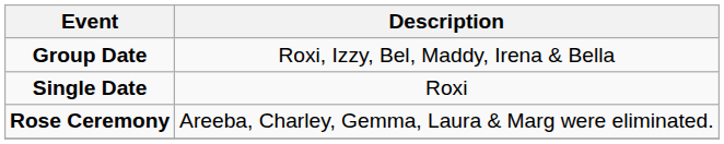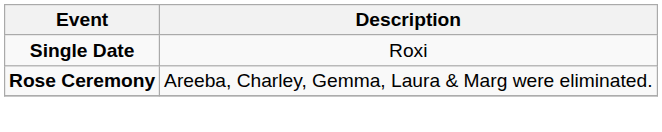 <table class="wikitable sortable" style="text-align:center;">
 <tr>
 <th>Event</th>
 <th>Description</th>
-</tr>
-<tr>
-<td><strong>Group Date</strong></td>
-<td>Roxi, Izzy, Bel, Maddy, Irena & Bella</td>
 </tr>
 <tr>
 <td><strong>Single Date</strong></td>
 <td>Roxi</td>
 </tr>
 <tr>
 <td><strong>Rose Ceremony</strong></td>
 <td>Areeba, Charley, Gemma, Laura & Marg were eliminated.</td>
 </tr>
 <tr>
 </tr>
 </table>
